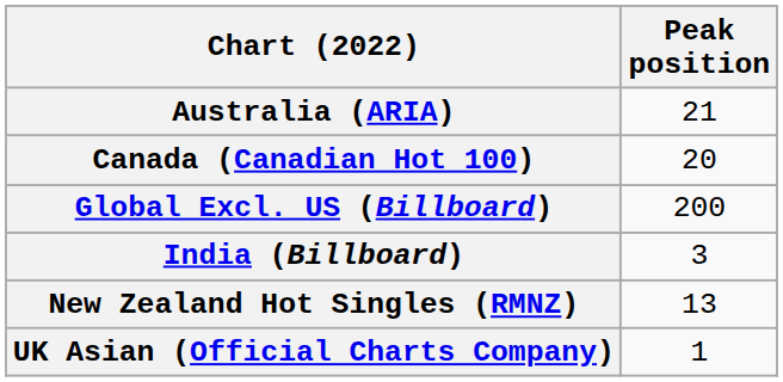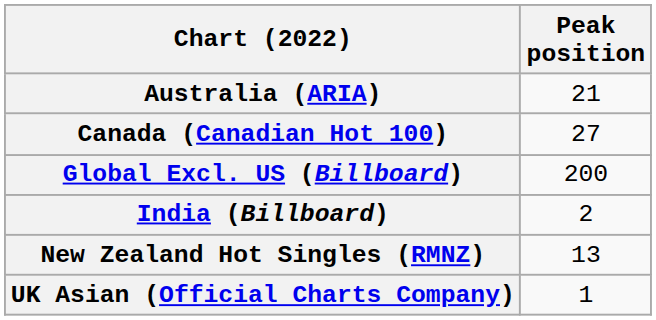 <table class="wikitable sortable plainrowheaders" style="text-align:center">
 <tr>
 <th scope="col">Chart (2022)</th>
 <th scope="col">Peak<br>position</th>
 </tr>
 <tr>
 <th scope="row">Australia (<a href='#'>ARIA</a>)</th>
 <td>21</td>
 </tr>
 <tr>
 <th scope="row">Canada (<a href='#'>Canadian Hot 100</a>)</th>
-<td>20</td>
+<td>27</td>
 </tr>
 <tr>
 <th scope="row"><a href='#'>Global Excl. US</a> (<em><a href='#'>Billboard</a></em>)</th>
 <td>200</td>
 </tr>
 <tr>
 <th scope="row"><a href='#'>India</a> (<em>Billboard</em>)</th>
-<td>3</td>
+<td>2</td>
 </tr>
 <tr>
 <th scope="row">New Zealand Hot Singles (<a href='#'>RMNZ</a>)</th>
 <td>13</td>
 </tr>
 <tr>
 <th scope="row">UK Asian (<a href='#'>Official Charts Company</a>)</th>
 <td>1</td>
 </tr>
 </table>
